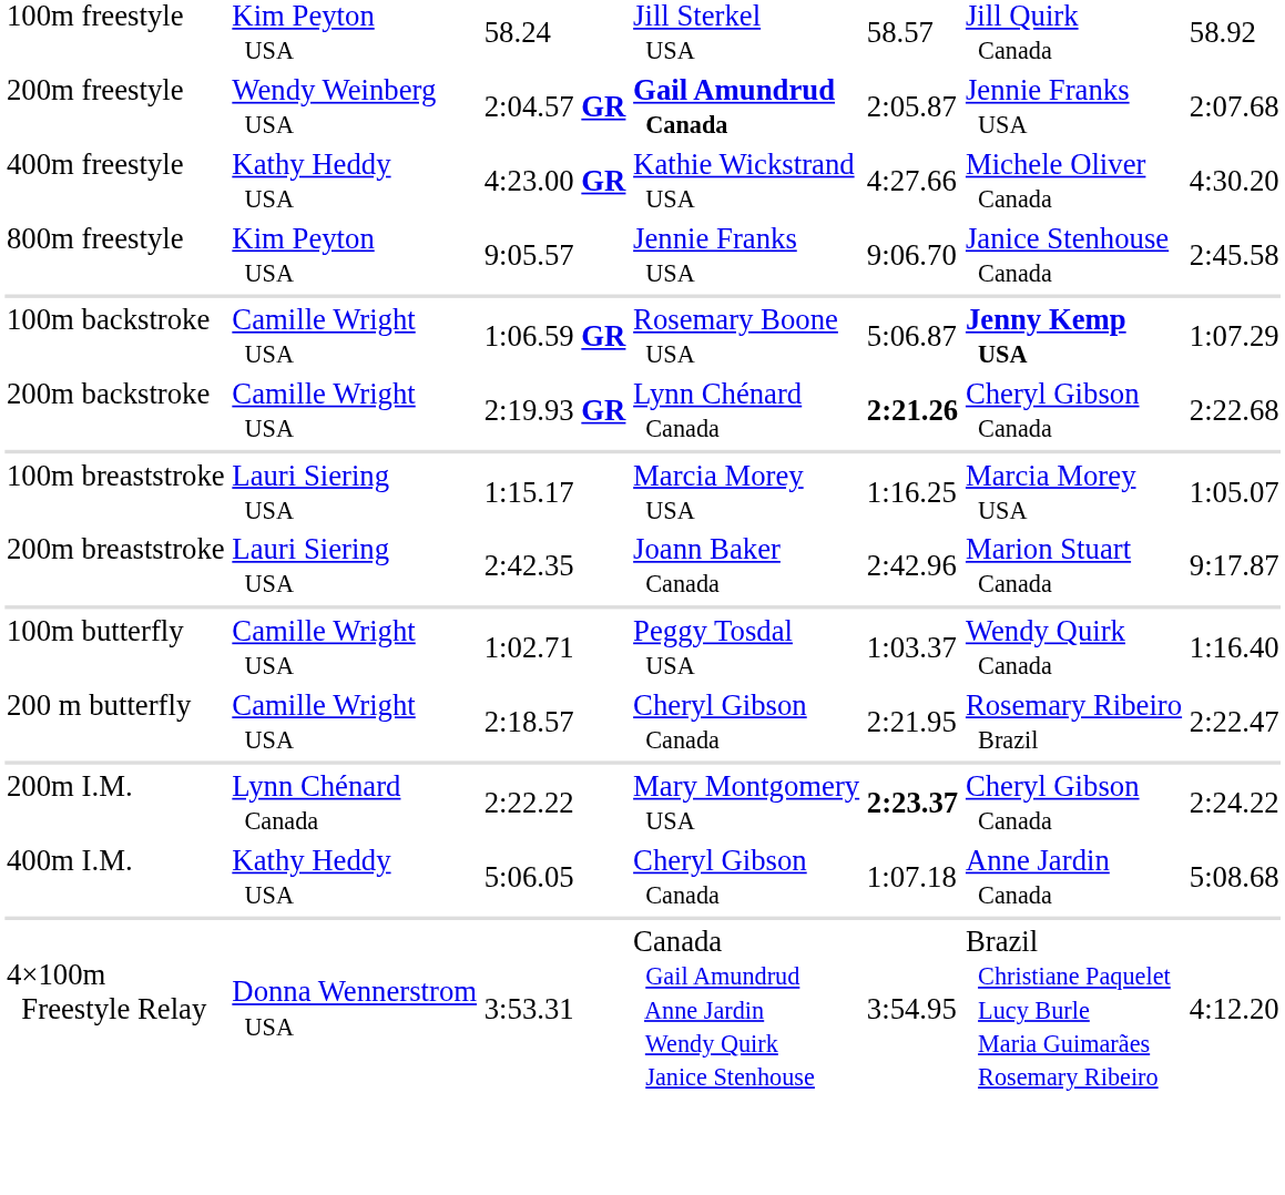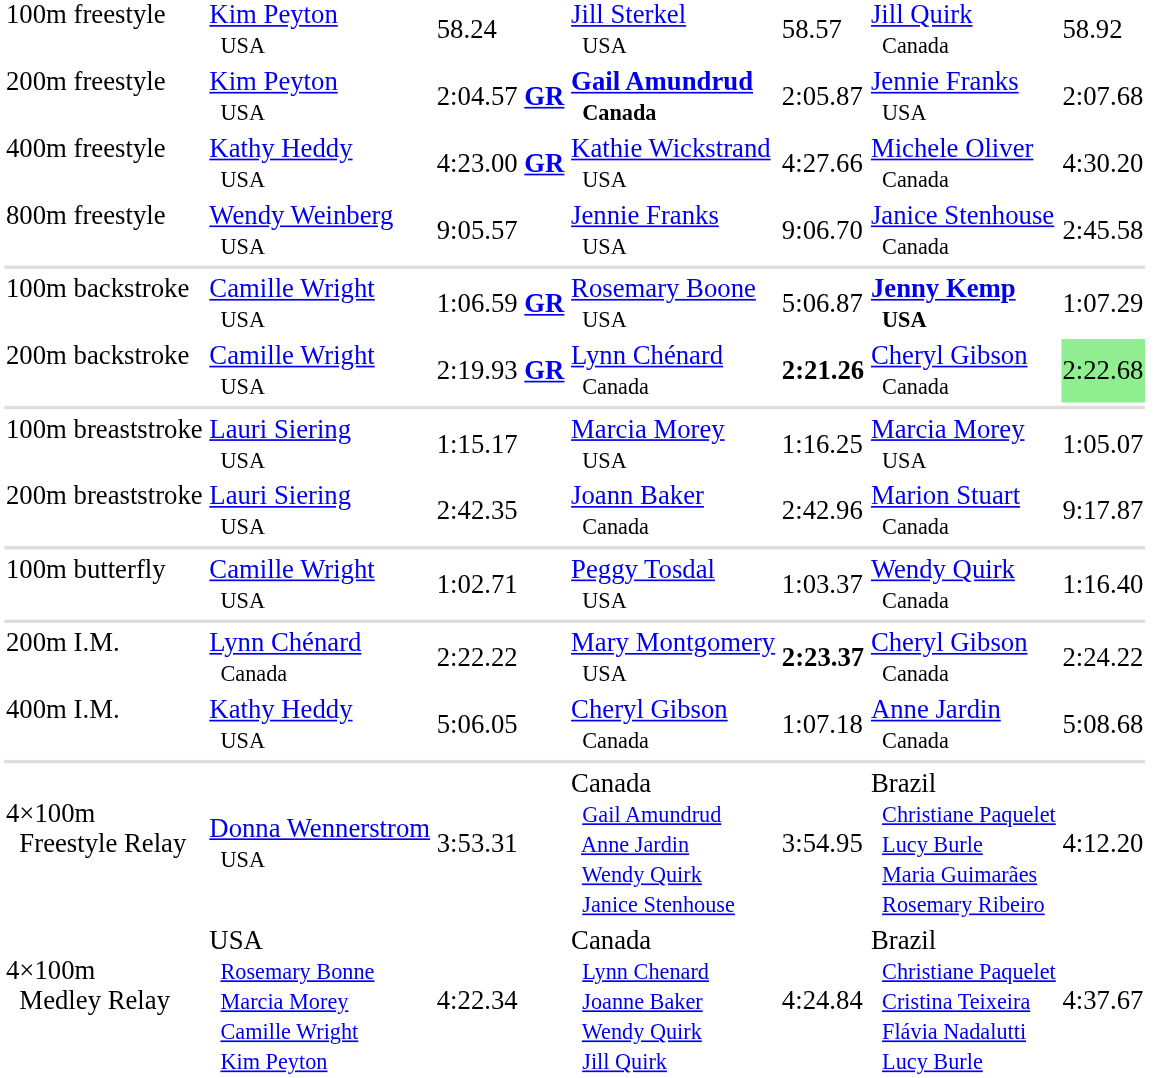 <table>
 <tr>
 <td>100m freestyle <br>  </td>
 <td><a href='#'>Kim Peyton</a> <small><br>    USA </small></td>
 <td>58.24</td>
 <td><a href='#'>Jill Sterkel</a> <small><br>    USA </small></td>
 <td>58.57</td>
 <td><a href='#'>Jill Quirk</a> <small><br>    Canada </small></td>
 <td>58.92</td>
 </tr>
 <tr>
 <td>200m freestyle <br>  </td>
-<td><a href='#'>Wendy Weinberg</a> <small><br>    USA </small></td>
+<td><a href='#'>Kim Peyton</a> <small><br>    USA </small></td>
 <td>2:04.57 <strong><a href='#'>GR</a></strong></td>
 <td><strong><a href='#'>Gail Amundrud</a> <small><br>    Canada </small></strong></td>
 <td>2:05.87</td>
 <td><a href='#'>Jennie Franks</a> <small><br>    USA </small></td>
 <td>2:07.68</td>
 </tr>
 <tr>
 <td>400m freestyle <br>  </td>
 <td><a href='#'>Kathy Heddy</a> <small><br>    USA </small></td>
 <td>4:23.00 <strong><a href='#'>GR</a></strong></td>
 <td><a href='#'>Kathie Wickstrand</a> <small><br>    USA </small></td>
 <td>4:27.66</td>
 <td><a href='#'>Michele Oliver</a> <small><br>    Canada </small></td>
 <td>4:30.20</td>
 </tr>
 <tr>
 <td>800m freestyle <br>  </td>
-<td><a href='#'>Kim Peyton</a> <small><br>    USA </small></td>
+<td><a href='#'>Wendy Weinberg</a> <small><br>    USA </small></td>
 <td>9:05.57</td>
 <td><a href='#'>Jennie Franks</a> <small><br>    USA </small></td>
 <td>9:06.70</td>
 <td><a href='#'>Janice Stenhouse</a> <small><br>    Canada </small></td>
 <td>2:45.58</td>
 </tr>
 <tr style="background:#ddd;">
 <td colspan=7></td>
 </tr>
 <tr>
 <td>100m backstroke <br>  </td>
 <td><a href='#'>Camille Wright</a> <small><br>    USA </small></td>
 <td>1:06.59 <strong><a href='#'>GR</a></strong></td>
 <td><a href='#'>Rosemary Boone</a> <small><br>    USA </small></td>
 <td>5:06.87</td>
 <td><strong><a href='#'>Jenny Kemp</a> <small><br>    USA </small></strong></td>
 <td>1:07.29</td>
 </tr>
 <tr>
 <td>200m backstroke <br>  </td>
 <td><a href='#'>Camille Wright</a> <small><br>    USA </small></td>
 <td>2:19.93 <strong><a href='#'>GR</a></strong></td>
 <td><a href='#'>Lynn Chénard</a> <small><br>    Canada </small></td>
 <td><strong>2:21.26</strong></td>
 <td><a href='#'>Cheryl Gibson</a> <small><br>    Canada </small></td>
-<td>2:22.68</td>
+<td style="background: lightgreen;">2:22.68</td>
 </tr>
 <tr style="background:#ddd;">
 <td colspan=7></td>
 </tr>
 <tr>
 <td>100m breaststroke <br>  </td>
 <td><a href='#'>Lauri Siering</a> <small><br>    USA </small></td>
 <td>1:15.17</td>
 <td><a href='#'>Marcia Morey</a> <small><br>    USA </small></td>
 <td>1:16.25</td>
 <td><a href='#'>Marcia Morey</a> <small><br>    USA </small></td>
 <td>1:05.07</td>
 </tr>
 <tr>
 <td>200m breaststroke <br>  </td>
 <td><a href='#'>Lauri Siering</a> <small><br>    USA </small></td>
 <td>2:42.35</td>
 <td><a href='#'>Joann Baker</a> <small><br>    Canada </small></td>
 <td>2:42.96</td>
 <td><a href='#'>Marion Stuart</a> <small><br>    Canada </small></td>
 <td>9:17.87</td>
 </tr>
 <tr style="background:#ddd;">
 <td colspan=7></td>
 </tr>
 <tr>
 <td>100m butterfly <br>  </td>
 <td><a href='#'>Camille Wright</a> <small><br>    USA </small></td>
 <td>1:02.71</td>
 <td><a href='#'>Peggy Tosdal</a> <small><br>    USA </small></td>
 <td>1:03.37</td>
 <td><a href='#'>Wendy Quirk</a> <small><br>    Canada </small></td>
 <td>1:16.40</td>
 </tr>
-<tr>
-<td>200 m butterfly <br>  </td>
-<td><a href='#'>Camille Wright</a> <small><br>    USA </small></td>
-<td>2:18.57</td>
-<td><a href='#'>Cheryl Gibson</a> <small><br>    Canada </small></td>
-<td>2:21.95</td>
-<td><a href='#'>Rosemary Ribeiro</a> <small><br>    Brazil </small></td>
-<td>2:22.47</td>
-</tr>
 <tr style="background:#ddd;">
 <td colspan=7></td>
 </tr>
 <tr>
 <td>200m I.M. <br>  </td>
 <td><a href='#'>Lynn Chénard</a> <small><br>    Canada </small></td>
 <td>2:22.22</td>
 <td><a href='#'>Mary Montgomery</a> <small><br>    USA </small></td>
 <td><strong>2:23.37</strong></td>
 <td><a href='#'>Cheryl Gibson</a> <small><br>    Canada </small></td>
 <td>2:24.22</td>
 </tr>
 <tr>
 <td>400m I.M. <br>  </td>
 <td><a href='#'>Kathy Heddy</a> <small><br>    USA </small></td>
 <td>5:06.05</td>
 <td><a href='#'>Cheryl Gibson</a> <small><br>    Canada </small></td>
 <td>1:07.18</td>
 <td><a href='#'>Anne Jardin</a> <small><br>    Canada </small></td>
 <td>5:08.68</td>
 </tr>
 <tr style="background:#ddd;">
 <td colspan=7></td>
 </tr>
 <tr>
 <td>4×100m <br>  Freestyle Relay <br>  </td>
 <td><a href='#'>Donna Wennerstrom</a> <small><br>    USA </small></td>
 <td>3:53.31</td>
 <td> Canada <small><br>   <a href='#'>Gail Amundrud</a> <br>   <a href='#'>Anne Jardin</a> <br>   <a href='#'>Wendy Quirk</a> <br>   <a href='#'>Janice Stenhouse</a> </small></td>
 <td>3:54.95</td>
 <td> Brazil <small><br>   <a href='#'>Christiane Paquelet</a> <br>   <a href='#'>Lucy Burle</a> <br>   <a href='#'>Maria Guimarães</a> <br>   <a href='#'>Rosemary Ribeiro</a> </small></td>
 <td>4:12.20</td>
 </tr>
+<tr>
+<td>4×100m <br>  Medley Relay <br>  </td>
+<td> USA <small><br>   <a href='#'>Rosemary Bonne</a> <br>   <a href='#'>Marcia Morey</a> <br>   <a href='#'>Camille Wright</a> <br>   <a href='#'>Kim Peyton</a> </small></td>
+<td>4:22.34</td>
+<td> Canada <small><br>   <a href='#'>Lynn Chenard</a> <br>   <a href='#'>Joanne Baker</a> <br>   <a href='#'>Wendy Quirk</a> <br>   <a href='#'>Jill Quirk</a> </small></td>
+<td>4:24.84</td>
+<td> Brazil <small><br>   <a href='#'>Christiane Paquelet</a> <br>   <a href='#'>Cristina Teixeira</a> <br>   <a href='#'>Flávia Nadalutti</a> <br>   <a href='#'>Lucy Burle</a> </small></td>
+<td>4:37.67</td>
+</tr>
 </table>
